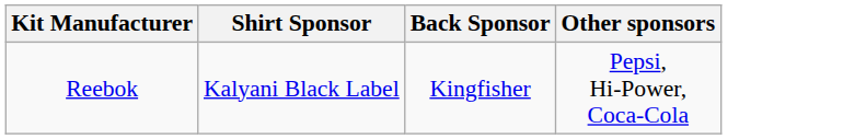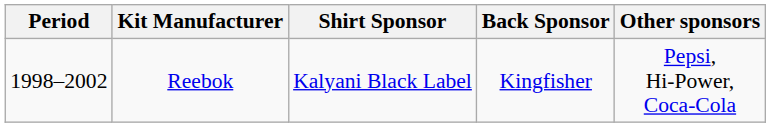 <table class="wikitable" style="text-align:center;margin-left:1em;float:center">
 <tr>
+<th>Period</th>
 <th>Kit Manufacturer</th>
 <th>Shirt Sponsor</th>
 <th>Back Sponsor</th>
 <th>Other sponsors</th>
 </tr>
 <tr>
+<td>1998–2002</td>
 <td><a href='#'>Reebok</a></td>
 <td><a href='#'>Kalyani Black Label</a></td>
 <td><a href='#'>Kingfisher</a></td>
 <td><a href='#'>Pepsi</a>,<br>Hi-Power,<br><a href='#'>Coca-Cola</a></td>
 </tr>
 </table>
